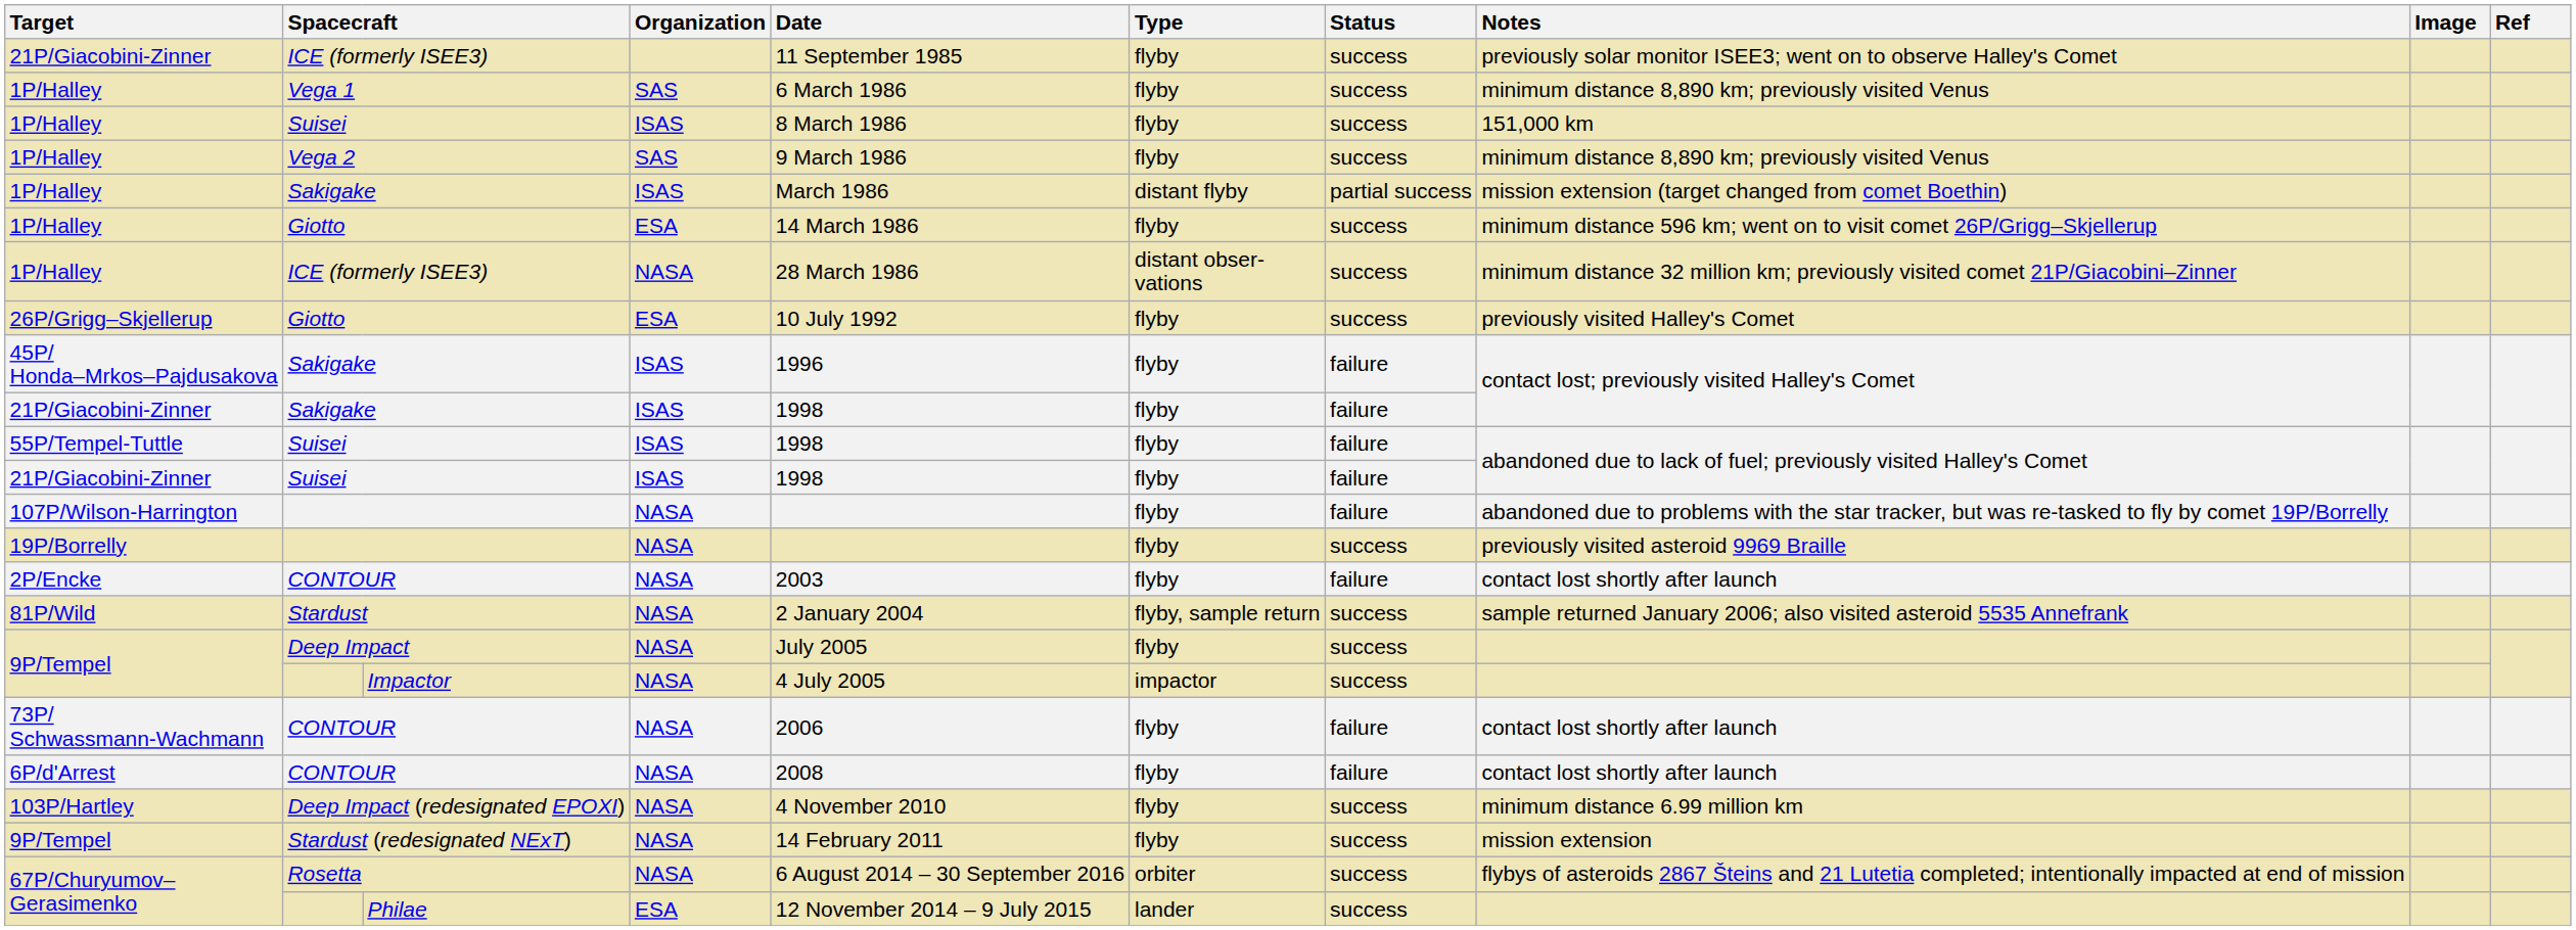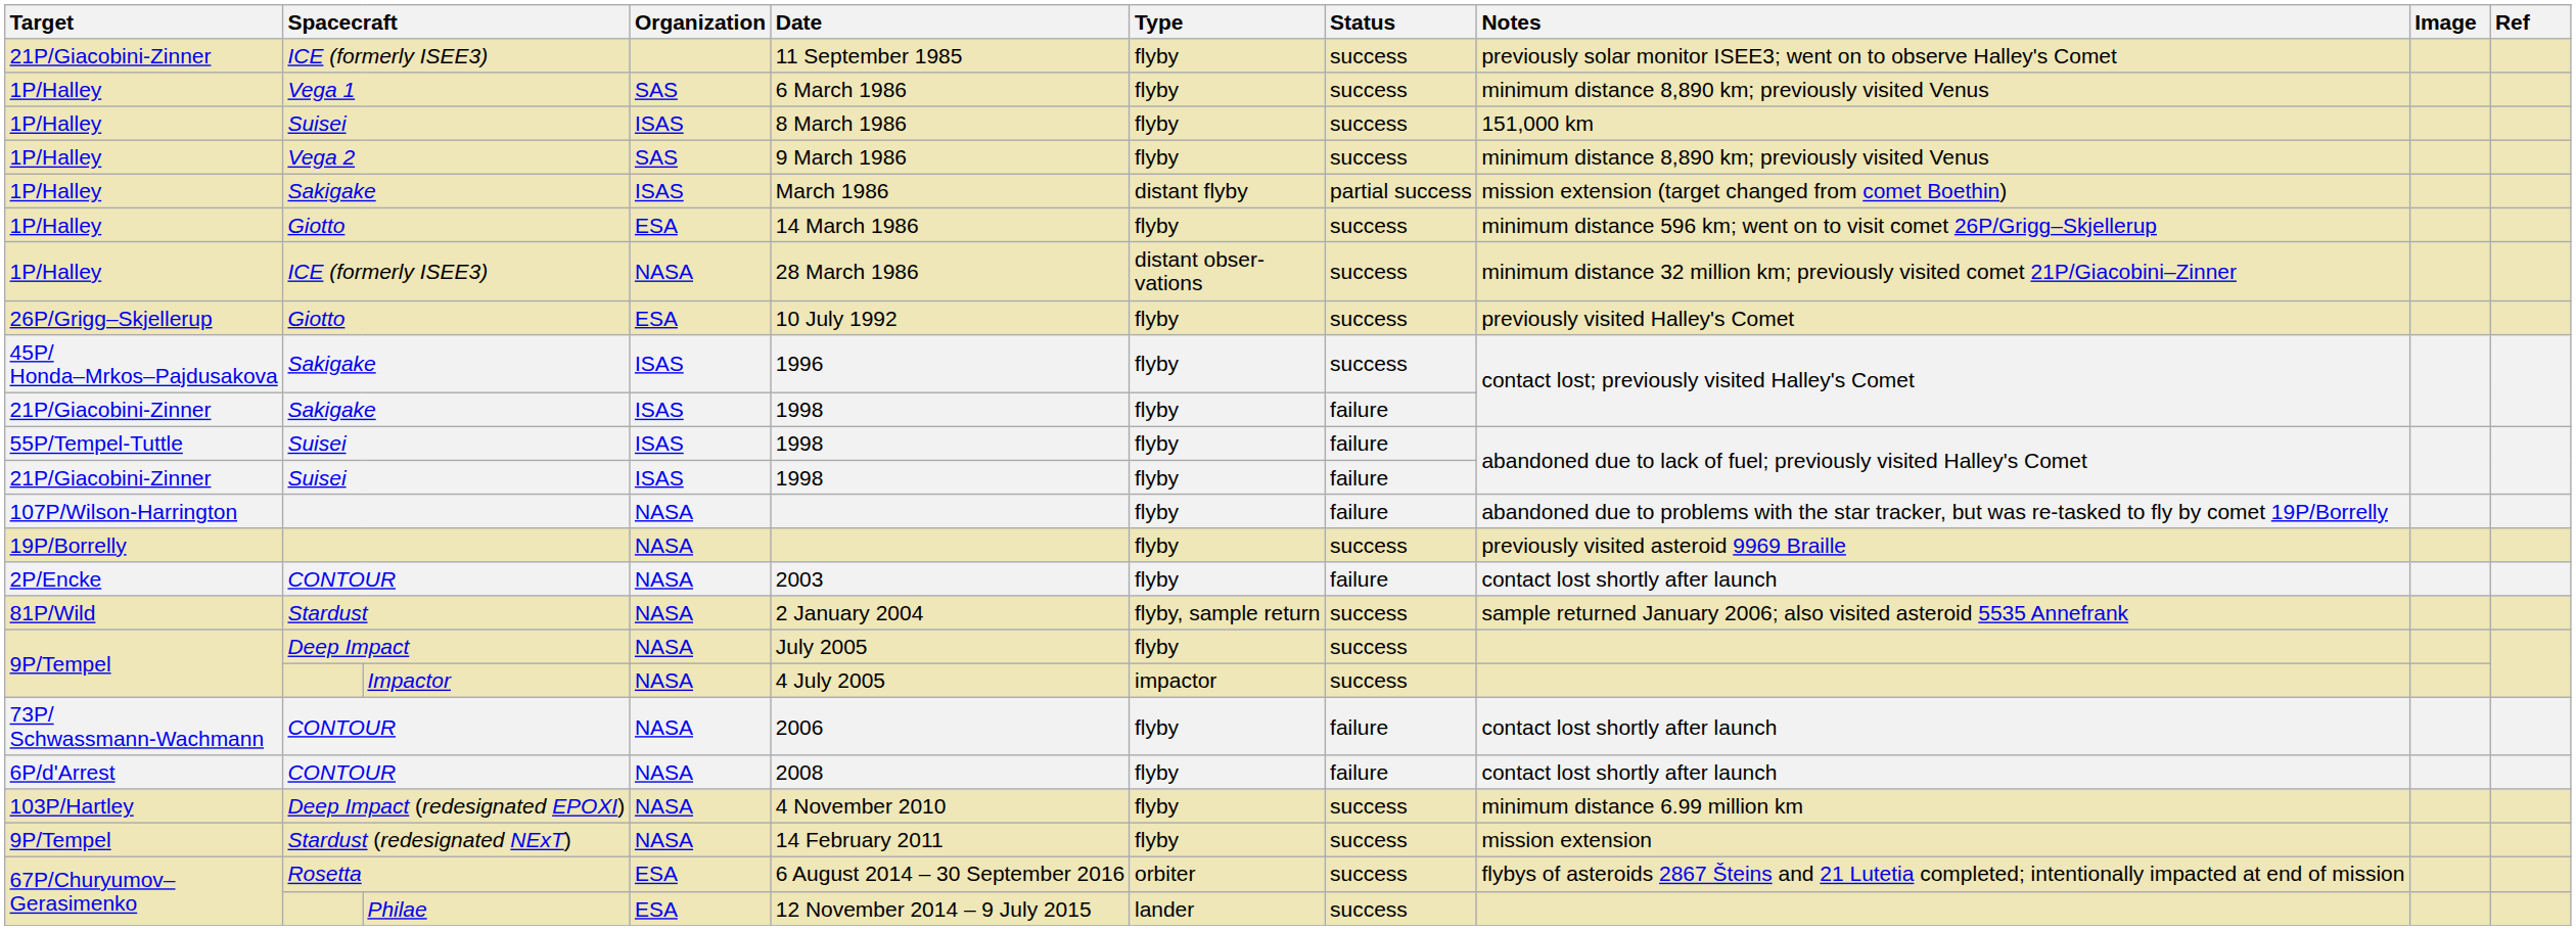 <table class="wikitable sticky-header" style="font-size:95%;">
 <tr>
 <th style="text-align:left">Target</th>
 <th colspan="2" style="text-align:left">Spacecraft</th>
 <th style="text-align:left">Organization</th>
 <th style="text-align:left">Date</th>
 <th style="text-align:left">Type</th>
 <th style="text-align:left">Status</th>
 <th style="text-align:left">Notes</th>
 <th style="width:50px; text-align:left;">Image</th>
 <th style="width:50px; text-align:left;">Ref</th>
 </tr>
 <tr style="background:#EFE7B8">
 <td><a href='#'>21P/Giacobini-Zinner</a></td>
 <td colspan="2"><em><a href='#'>ICE</a> (formerly ISEE3)</em></td>
 <td></td>
 <td>11 September 1985</td>
 <td>flyby</td>
 <td>success</td>
 <td>previously solar monitor ISEE3; went on to observe Halley's Comet</td>
 <td></td>
 <td></td>
 </tr>
 <tr style="background:#EFE7B8">
 <td><a href='#'>1P/Halley</a></td>
 <td colspan="2"><em><a href='#'>Vega 1</a></em></td>
 <td> <a href='#'>SAS</a></td>
 <td>6 March 1986</td>
 <td>flyby</td>
 <td>success</td>
 <td>minimum distance 8,890 km; previously visited Venus</td>
 <td></td>
 <td></td>
 </tr>
 <tr style="background:#EFE7B8">
 <td><a href='#'>1P/Halley</a></td>
 <td colspan="2"><em><a href='#'>Suisei</a></em></td>
 <td> <a href='#'>ISAS</a></td>
 <td>8 March 1986</td>
 <td>flyby</td>
 <td>success</td>
 <td>151,000 km</td>
 <td></td>
 <td></td>
 </tr>
 <tr style="background:#EFE7B8">
 <td><a href='#'>1P/Halley</a></td>
 <td colspan="2"><em><a href='#'>Vega 2</a></em></td>
 <td> <a href='#'>SAS</a></td>
 <td>9 March 1986</td>
 <td>flyby</td>
 <td>success</td>
 <td>minimum distance 8,890 km; previously visited Venus</td>
 <td></td>
 <td></td>
 </tr>
 <tr style="background:#EFE7B8">
 <td><a href='#'>1P/Halley</a></td>
 <td colspan="2"><em><a href='#'>Sakigake</a></em></td>
 <td> <a href='#'>ISAS</a></td>
 <td>March 1986</td>
 <td>distant flyby</td>
 <td>partial success</td>
 <td>mission extension (target changed from <a href='#'>comet Boethin</a>)</td>
 <td></td>
 <td></td>
 </tr>
 <tr style="background:#EFE7B8">
 <td><a href='#'>1P/Halley</a></td>
 <td colspan="2"><em><a href='#'>Giotto</a></em></td>
 <td> <a href='#'>ESA</a></td>
 <td>14 March 1986</td>
 <td>flyby</td>
 <td>success</td>
 <td>minimum distance 596 km; went on to visit comet <a href='#'>26P/Grigg–Skjellerup</a></td>
 <td></td>
 <td></td>
 </tr>
 <tr style="background:#EFE7B8">
 <td><a href='#'>1P/Halley</a></td>
 <td colspan="2"><em><a href='#'>ICE</a>  (formerly ISEE3)</em></td>
 <td> <a href='#'>NASA</a></td>
 <td>28 March 1986</td>
 <td>distant obser-<br>vations</td>
 <td>success</td>
 <td>minimum distance 32 million km; previously visited comet <a href='#'>21P/Giacobini–Zinner</a></td>
 <td></td>
 <td></td>
 </tr>
 <tr style="background:#EFE7B8">
 <td><a href='#'>26P/Grigg–Skjellerup</a></td>
 <td colspan="2"><em><a href='#'>Giotto</a></em></td>
 <td> <a href='#'>ESA</a></td>
 <td>10 July 1992</td>
 <td>flyby</td>
 <td>success</td>
 <td>previously visited Halley's Comet</td>
 <td></td>
 <td></td>
 </tr>
 <tr style="background:#F2F2F2">
 <td><a href='#'>45P/<br>Honda–Mrkos–Pajdusakova</a></td>
 <td colspan="2"><em><a href='#'>Sakigake</a></em></td>
 <td> <a href='#'>ISAS</a></td>
 <td>1996</td>
 <td>flyby</td>
-<td>failure</td>
+<td>success</td>
 <td rowspan="2">contact lost; previously visited Halley's Comet</td>
 <td rowspan="2"></td>
 <td rowspan="2"></td>
 </tr>
 <tr style="background:#F2F2F2">
 <td><a href='#'>21P/Giacobini-Zinner</a></td>
 <td colspan="2"><em><a href='#'>Sakigake</a></em></td>
 <td> <a href='#'>ISAS</a></td>
 <td>1998</td>
 <td>flyby</td>
 <td>failure</td>
 </tr>
 <tr style="background:#F2F2F2">
 <td><a href='#'>55P/Tempel-Tuttle</a></td>
 <td colspan="2"><em><a href='#'>Suisei</a></em></td>
 <td> <a href='#'>ISAS</a></td>
 <td>1998</td>
 <td>flyby</td>
 <td>failure</td>
 <td rowspan="2">abandoned due to lack of fuel; previously visited Halley's Comet</td>
 <td rowspan="2"></td>
 <td rowspan="2"></td>
 </tr>
 <tr style="background:#F2F2F2">
 <td><a href='#'>21P/Giacobini-Zinner</a></td>
 <td colspan="2"><em><a href='#'>Suisei</a></em></td>
 <td> <a href='#'>ISAS</a></td>
 <td>1998</td>
 <td>flyby</td>
 <td>failure</td>
 </tr>
 <tr style="background:#F2F2F2">
 <td><a href='#'>107P/Wilson-Harrington</a></td>
 <td colspan="2"></td>
 <td> <a href='#'>NASA</a></td>
 <td></td>
 <td>flyby</td>
 <td>failure</td>
 <td>abandoned due to problems with the star tracker, but was re-tasked to fly by comet <a href='#'>19P/Borrelly</a></td>
 <td></td>
 <td></td>
 </tr>
 <tr style="background:#EFE7B8">
 <td><a href='#'>19P/Borrelly</a></td>
 <td colspan="2"></td>
 <td> <a href='#'>NASA</a></td>
 <td></td>
 <td>flyby</td>
 <td>success</td>
 <td>previously visited asteroid <a href='#'>9969 Braille</a></td>
 <td></td>
 <td></td>
 </tr>
 <tr style="background:#F2F2F2">
 <td><a href='#'>2P/Encke</a></td>
 <td colspan="2"><em><a href='#'>CONTOUR</a></em></td>
 <td> <a href='#'>NASA</a></td>
 <td>2003</td>
 <td>flyby</td>
 <td>failure</td>
 <td>contact lost shortly after launch</td>
 <td></td>
 <td></td>
 </tr>
 <tr style="background:#EFE7B8">
 <td><a href='#'>81P/Wild</a></td>
 <td colspan="2"><em><a href='#'>Stardust</a></em></td>
 <td> <a href='#'>NASA</a></td>
 <td>2 January 2004</td>
 <td>flyby, sample return</td>
 <td>success</td>
 <td>sample returned January 2006; also visited asteroid <a href='#'>5535 Annefrank</a></td>
 <td></td>
 <td></td>
 </tr>
 <tr style="background:#EFE7B8">
 <td rowspan="2"><a href='#'>9P/Tempel</a></td>
 <td colspan="2"><em><a href='#'>Deep Impact</a></em></td>
 <td> <a href='#'>NASA</a></td>
 <td>July 2005</td>
 <td>flyby</td>
 <td>success</td>
 <td></td>
 <td></td>
 <td rowspan="2"></td>
 </tr>
 <tr style="background:#EFE7B8">
 <td>   </td>
 <td><em><a href='#'>Impactor</a></em></td>
 <td> <a href='#'>NASA</a></td>
 <td>4 July 2005</td>
 <td>impactor</td>
 <td>success</td>
 <td></td>
 <td></td>
 </tr>
 <tr style="background:#F2F2F2">
 <td><a href='#'>73P/<br>Schwassmann-Wachmann</a></td>
 <td colspan="2"><em><a href='#'>CONTOUR</a></em></td>
 <td> <a href='#'>NASA</a></td>
 <td>2006</td>
 <td>flyby</td>
 <td>failure</td>
 <td>contact lost shortly after launch</td>
 <td></td>
 <td></td>
 </tr>
 <tr style="background:#F2F2F2">
 <td><a href='#'>6P/d'Arrest</a></td>
 <td colspan="2"><em><a href='#'>CONTOUR</a></em></td>
 <td> <a href='#'>NASA</a></td>
 <td>2008</td>
 <td>flyby</td>
 <td>failure</td>
 <td>contact lost shortly after launch</td>
 <td></td>
 <td></td>
 </tr>
 <tr style="background:#EFE7B8">
 <td><a href='#'>103P/Hartley</a></td>
 <td colspan="2"><em><a href='#'>Deep Impact</a></em> (<em>redesignated <a href='#'>EPOXI</a></em>)</td>
 <td> <a href='#'>NASA</a></td>
 <td>4 November 2010</td>
 <td>flyby</td>
 <td>success</td>
 <td>minimum distance 6.99 million km</td>
 <td></td>
 <td></td>
 </tr>
 <tr style="background:#EFE7B8">
 <td><a href='#'>9P/Tempel</a></td>
 <td colspan="2"><em><a href='#'>Stardust</a></em> (<em>redesignated <a href='#'>NExT</a></em>)</td>
 <td> <a href='#'>NASA</a></td>
 <td>14 February 2011</td>
 <td>flyby</td>
 <td>success</td>
 <td>mission extension</td>
 <td></td>
 <td></td>
 </tr>
 <tr style="background:#EFE7B8">
 <td rowspan="2"><a href='#'>67P/Churyumov–<br>Gerasimenko</a></td>
 <td colspan="2"><em><a href='#'>Rosetta</a></em></td>
-<td> <a href='#'>NASA</a></td>
+<td> <a href='#'>ESA</a></td>
 <td>6 August 2014 – 30 September 2016</td>
 <td>orbiter</td>
 <td>success</td>
 <td>flybys of asteroids <a href='#'>2867 Šteins</a> and <a href='#'>21 Lutetia</a> completed; intentionally impacted at end of mission</td>
 <td></td>
 <td></td>
 </tr>
 <tr style="background:#EFE7B8">
 <td>   </td>
 <td><em><a href='#'>Philae</a></em></td>
 <td> <a href='#'>ESA</a></td>
 <td>12 November 2014 – 9 July 2015</td>
 <td>lander</td>
 <td>success</td>
 <td></td>
 <td></td>
 <td><br></td>
 </tr>
 </table>
